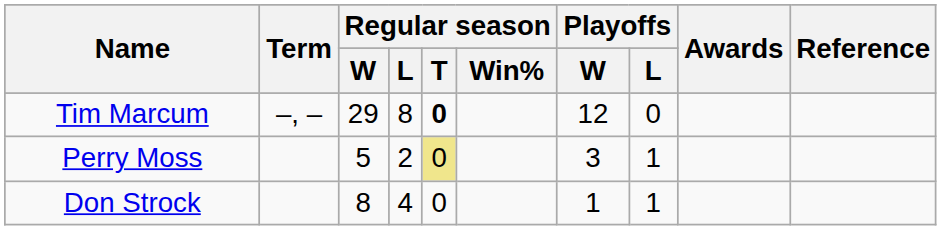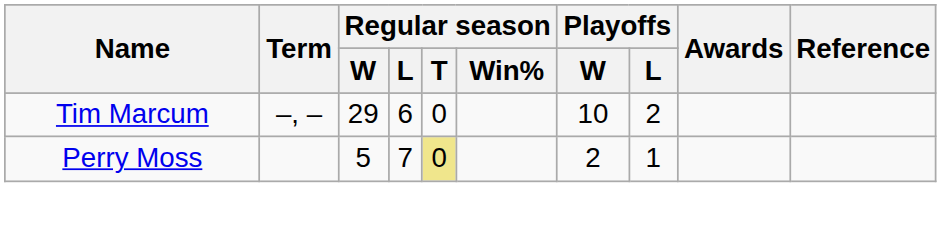 <table class="wikitable">
 <tr>
 <th rowspan="2" style="width:140px;">Name</th>
 <th rowspan="2">Term</th>
 <th colspan="4">Regular season</th>
 <th colspan="2">Playoffs</th>
 <th rowspan="2">Awards</th>
 <th rowspan="2">Reference</th>
 </tr>
 <tr>
 <th>W</th>
 <th>L</th>
 <th>T</th>
 <th>Win%</th>
 <th>W</th>
 <th>L</th>
 </tr>
 <tr>
 <td style="text-align:center;"><a href='#'>Tim Marcum</a></td>
 <td style="text-align:center;">–, –</td>
 <td style="text-align:center;">29</td>
-<td style="text-align:center;">8</td>
-<td style="text-align:center;"><strong>0</strong></td>
+<td style="text-align:center;">6</td>
+<td style="text-align:center;">0</td>
 <td style="text-align:center;"></td>
-<td style="text-align:center;">12</td>
-<td style="text-align:center;">0</td>
+<td style="text-align:center;">10</td>
+<td style="text-align:center;">2</td>
 <td style="text-align:center;"></td>
 <td style="text-align:center;"></td>
 </tr>
 <tr>
 <td style="text-align:center;"><a href='#'>Perry Moss</a></td>
 <td style="text-align:center;"></td>
 <td style="text-align:center;">5</td>
-<td style="text-align:center;">2</td>
+<td style="text-align:center;">7</td>
 <td style="background: khaki; text-align:center;">0</td>
 <td style="text-align:center;"></td>
-<td style="text-align:center;">3</td>
-<td style="text-align:center;">1</td>
-<td style="text-align:center;"></td>
-<td style="text-align:center;"></td>
-</tr>
-<tr>
-<td style="text-align:center;"><a href='#'>Don Strock</a></td>
-<td style="text-align:center;"></td>
-<td style="text-align:center;">8</td>
-<td style="text-align:center;">4</td>
-<td style="text-align:center;">0</td>
-<td style="text-align:center;"></td>
-<td style="text-align:center;">1</td>
+<td style="text-align:center;">2</td>
 <td style="text-align:center;">1</td>
 <td style="text-align:center;"></td>
 <td style="text-align:center;"></td>
 </tr>
 </table>
